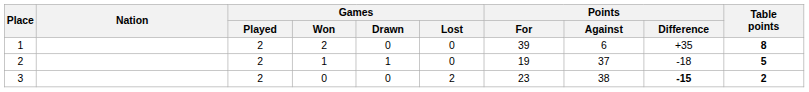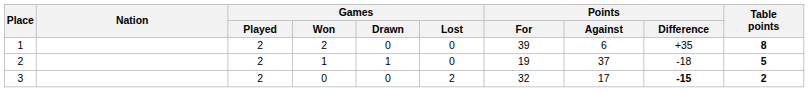 <table class="wikitable">
 <tr>
 <th rowspan="2" style="width:4%;">Place</th>
 <th rowspan="2" style="width:24%;">Nation</th>
 <th colspan="4" style="width:32%;">Games</th>
 <th colspan="3" style="width:30%;">Points</th>
 <th rowspan="2" style="width:10%;">Table<br>points</th>
 </tr>
 <tr>
 <th style="width:8%;">Played</th>
 <th style="width:8%;">Won</th>
 <th style="width:8%;">Drawn</th>
 <th style="width:8%;">Lost</th>
 <th style="width:10%;">For</th>
 <th style="width:10%;">Against</th>
 <th style="width:10%;">Difference</th>
 </tr>
 <tr style="background:#fff; text-align:center;">
 <td>1</td>
 <td align=left></td>
 <td>2</td>
 <td>2</td>
 <td>0</td>
 <td>0</td>
 <td>39</td>
 <td>6</td>
 <td>+35</td>
 <td><strong>8</strong></td>
 </tr>
 <tr style="background:#fff; text-align:center;">
 <td>2</td>
 <td align=left></td>
 <td>2</td>
 <td>1</td>
 <td>1</td>
 <td>0</td>
 <td>19</td>
 <td>37</td>
 <td>-18</td>
 <td><strong>5</strong></td>
 </tr>
 <tr style="background:#fff; text-align:center;">
 <td>3</td>
 <td align=left></td>
 <td>2</td>
 <td>0</td>
 <td>0</td>
 <td>2</td>
-<td>23</td>
-<td>38</td>
+<td>32</td>
+<td>17</td>
 <td><strong>-15</strong></td>
 <td><strong>2</strong></td>
 </tr>
 </table>
